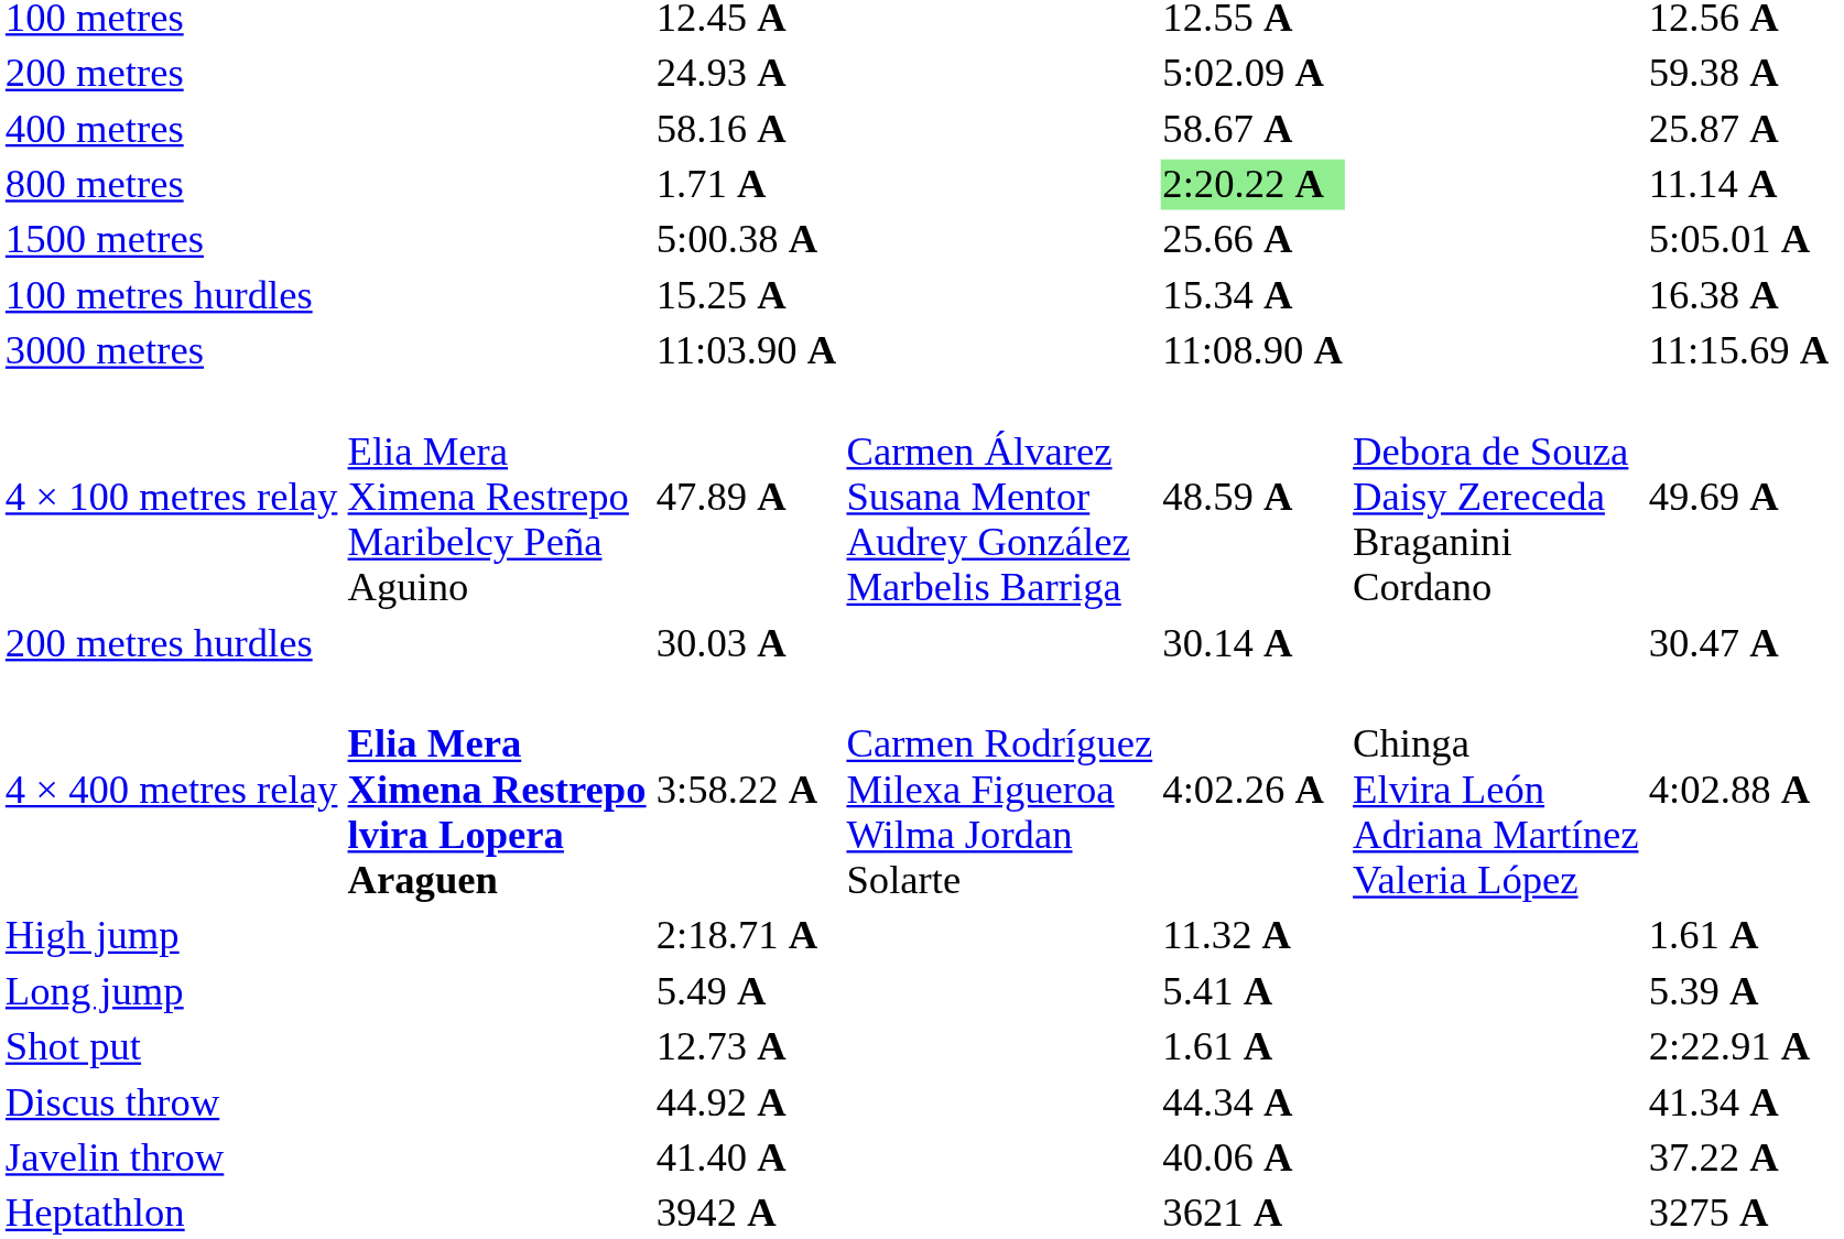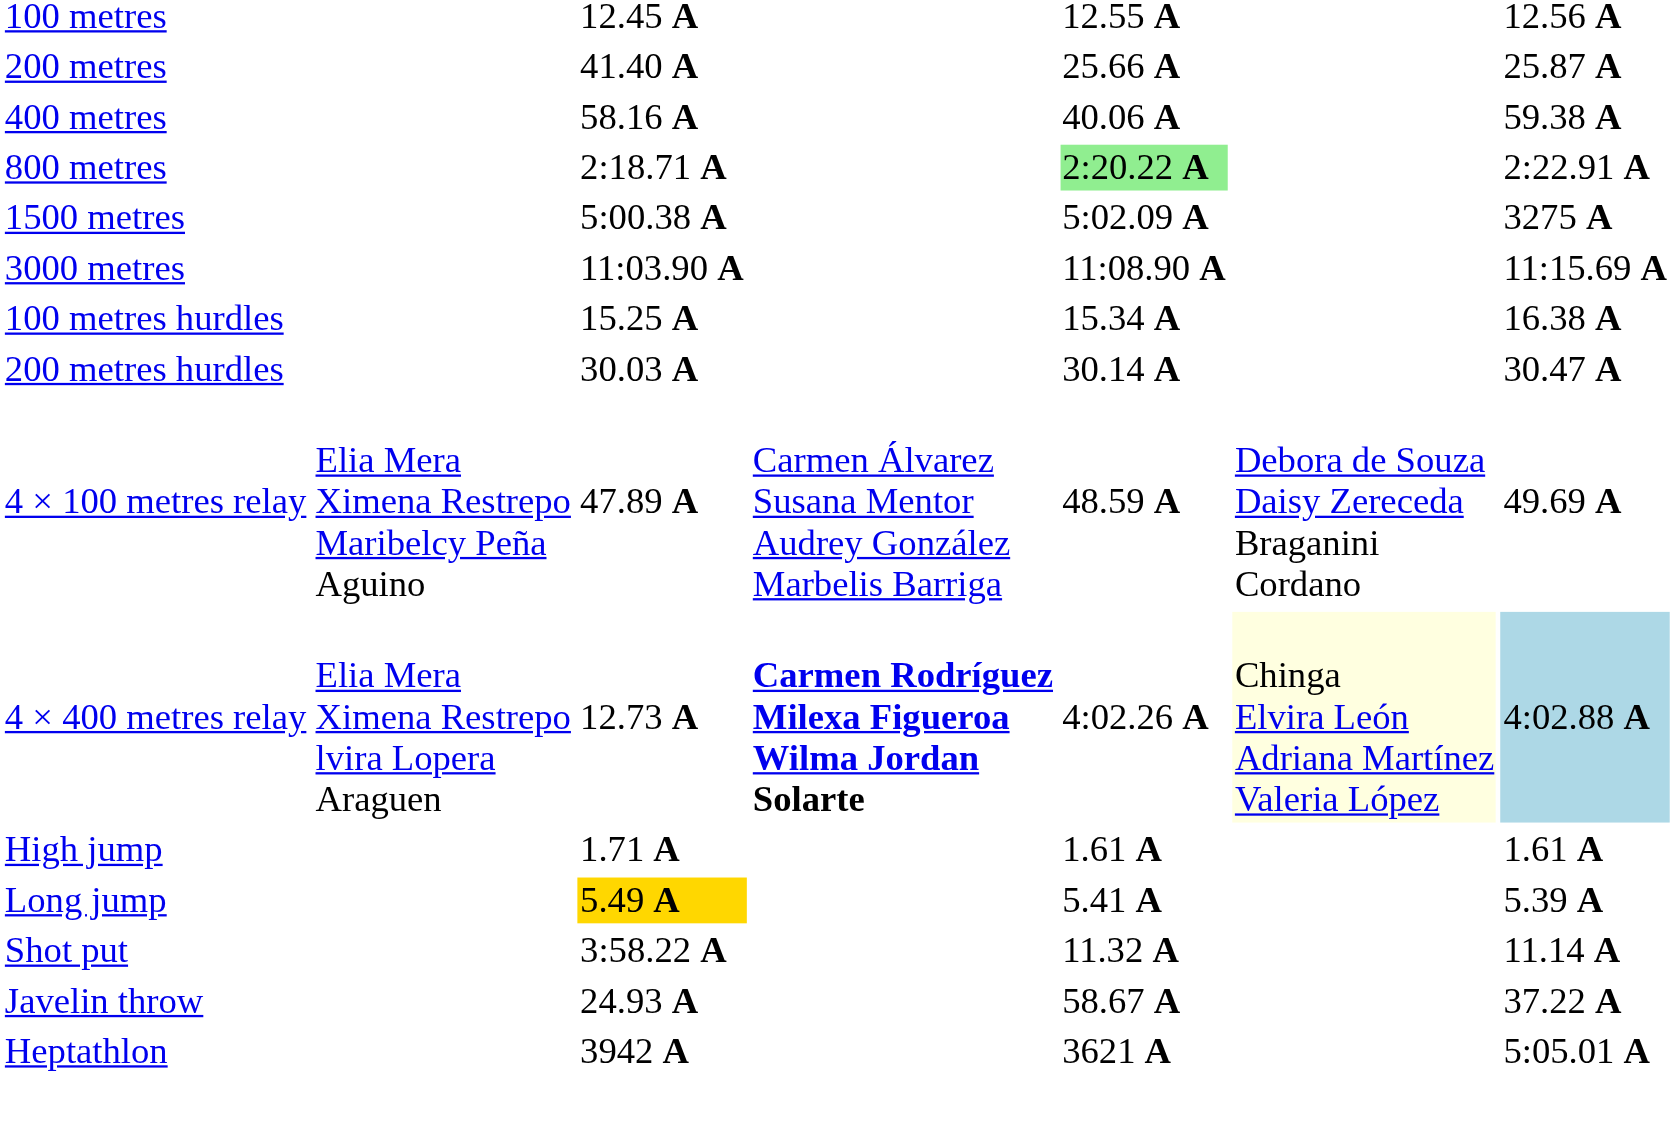 <table>
 <tr>
 <td><a href='#'>100 metres</a></td>
 <td></td>
 <td>12.45 <strong>A</strong></td>
 <td></td>
 <td>12.55 <strong>A</strong></td>
 <td></td>
 <td>12.56 <strong>A</strong></td>
 </tr>
 <tr>
 <td><a href='#'>200 metres</a></td>
 <td></td>
-<td>24.93 <strong>A</strong></td>
+<td>41.40 <strong>A</strong></td>
 <td></td>
-<td>5:02.09 <strong>A</strong></td>
+<td>25.66 <strong>A</strong></td>
 <td></td>
-<td>59.38 <strong>A</strong></td>
+<td>25.87 <strong>A</strong></td>
 </tr>
 <tr>
 <td><a href='#'>400 metres</a></td>
 <td></td>
 <td>58.16 <strong>A</strong></td>
 <td></td>
-<td>58.67 <strong>A</strong></td>
+<td>40.06 <strong>A</strong></td>
 <td></td>
-<td>25.87 <strong>A</strong></td>
+<td>59.38 <strong>A</strong></td>
 </tr>
 <tr>
 <td><a href='#'>800 metres</a></td>
 <td></td>
-<td>1.71 <strong>A</strong></td>
+<td>2:18.71 <strong>A</strong></td>
 <td></td>
 <td style="background: lightgreen;">2:20.22 <strong>A</strong></td>
 <td></td>
-<td>11.14 <strong>A</strong></td>
+<td>2:22.91 <strong>A</strong></td>
 </tr>
 <tr>
 <td><a href='#'>1500 metres</a></td>
 <td></td>
 <td>5:00.38 <strong>A</strong></td>
 <td></td>
-<td>25.66 <strong>A</strong></td>
+<td>5:02.09 <strong>A</strong></td>
 <td></td>
-<td>5:05.01 <strong>A</strong></td>
+<td>3275 <strong>A</strong></td>
+</tr>
+<tr>
+<td><a href='#'>3000 metres</a></td>
+<td></td>
+<td>11:03.90 <strong>A</strong></td>
+<td></td>
+<td>11:08.90 <strong>A</strong></td>
+<td></td>
+<td>11:15.69 <strong>A</strong></td>
 </tr>
 <tr>
 <td><a href='#'>100 metres hurdles</a></td>
 <td></td>
 <td>15.25 <strong>A</strong></td>
 <td></td>
 <td>15.34 <strong>A</strong></td>
 <td></td>
 <td>16.38 <strong>A</strong></td>
 </tr>
 <tr>
-<td><a href='#'>3000 metres</a></td>
+<td><a href='#'>200 metres hurdles</a></td>
 <td></td>
-<td>11:03.90 <strong>A</strong></td>
+<td>30.03 <strong>A</strong></td>
 <td></td>
-<td>11:08.90 <strong>A</strong></td>
+<td>30.14 <strong>A</strong></td>
 <td></td>
-<td>11:15.69 <strong>A</strong></td>
+<td>30.47 <strong>A</strong></td>
 </tr>
 <tr>
 <td><a href='#'>4 × 100 metres relay</a></td>
 <td><br><a href='#'>Elia Mera</a><br><a href='#'>Ximena Restrepo</a><br><a href='#'>Maribelcy Peña</a><br>Aguino</td>
 <td>47.89 <strong>A</strong></td>
 <td><br><a href='#'>Carmen Álvarez</a><br><a href='#'>Susana Mentor</a><br><a href='#'>Audrey González</a><br><a href='#'>Marbelis Barriga</a></td>
 <td>48.59 <strong>A</strong></td>
 <td><br><a href='#'>Debora de Souza</a><br><a href='#'>Daisy Zereceda</a><br>Braganini<br>Cordano</td>
 <td>49.69 <strong>A</strong></td>
 </tr>
 <tr>
-<td><a href='#'>200 metres hurdles</a></td>
-<td></td>
-<td>30.03 <strong>A</strong></td>
-<td></td>
-<td>30.14 <strong>A</strong></td>
-<td></td>
-<td>30.47 <strong>A</strong></td>
-</tr>
-<tr>
 <td><a href='#'>4 × 400 metres relay</a></td>
-<td><strong><br><a href='#'>Elia Mera</a><br><a href='#'>Ximena Restrepo</a><br><a href='#'>lvira Lopera</a><br>Araguen</strong></td>
-<td>3:58.22 <strong>A</strong></td>
-<td><br><a href='#'>Carmen Rodríguez</a><br><a href='#'>Milexa Figueroa</a><br><a href='#'>Wilma Jordan</a><br>Solarte</td>
+<td><br><a href='#'>Elia Mera</a><br><a href='#'>Ximena Restrepo</a><br><a href='#'>lvira Lopera</a><br>Araguen</td>
+<td>12.73 <strong>A</strong></td>
+<td><strong><br><a href='#'>Carmen Rodríguez</a><br><a href='#'>Milexa Figueroa</a><br><a href='#'>Wilma Jordan</a><br>Solarte</strong></td>
 <td>4:02.26 <strong>A</strong></td>
-<td><br>Chinga<br><a href='#'>Elvira León</a><br><a href='#'>Adriana Martínez</a><br><a href='#'>Valeria López</a></td>
-<td>4:02.88 <strong>A</strong></td>
+<td style="background: lightyellow;"><br>Chinga<br><a href='#'>Elvira León</a><br><a href='#'>Adriana Martínez</a><br><a href='#'>Valeria López</a></td>
+<td style="background: lightblue;">4:02.88 <strong>A</strong></td>
 </tr>
 <tr>
 <td><a href='#'>High jump</a></td>
 <td></td>
-<td>2:18.71 <strong>A</strong></td>
+<td>1.71 <strong>A</strong></td>
 <td></td>
-<td>11.32 <strong>A</strong></td>
+<td>1.61 <strong>A</strong></td>
 <td></td>
 <td>1.61 <strong>A</strong></td>
 </tr>
 <tr>
 <td><a href='#'>Long jump</a></td>
 <td></td>
-<td>5.49 <strong>A</strong></td>
+<td style="background: gold;">5.49 <strong>A</strong></td>
 <td></td>
 <td>5.41 <strong>A</strong></td>
 <td></td>
 <td>5.39 <strong>A</strong></td>
 </tr>
 <tr>
 <td><a href='#'>Shot put</a></td>
 <td></td>
-<td>12.73 <strong>A</strong></td>
+<td>3:58.22 <strong>A</strong></td>
 <td></td>
-<td>1.61 <strong>A</strong></td>
+<td>11.32 <strong>A</strong></td>
 <td></td>
-<td>2:22.91 <strong>A</strong></td>
-</tr>
-<tr>
-<td><a href='#'>Discus throw</a></td>
-<td></td>
-<td>44.92 <strong>A</strong></td>
-<td></td>
-<td>44.34 <strong>A</strong></td>
-<td></td>
-<td>41.34 <strong>A</strong></td>
+<td>11.14 <strong>A</strong></td>
 </tr>
 <tr>
 <td><a href='#'>Javelin throw</a></td>
 <td></td>
-<td>41.40 <strong>A</strong></td>
+<td>24.93 <strong>A</strong></td>
 <td></td>
-<td>40.06 <strong>A</strong></td>
+<td>58.67 <strong>A</strong></td>
 <td></td>
 <td>37.22 <strong>A</strong></td>
 </tr>
 <tr>
 <td><a href='#'>Heptathlon</a></td>
 <td></td>
 <td>3942 <strong>A</strong></td>
 <td></td>
 <td>3621 <strong>A</strong></td>
 <td></td>
-<td>3275 <strong>A</strong></td>
+<td>5:05.01 <strong>A</strong></td>
 </tr>
 </table>
